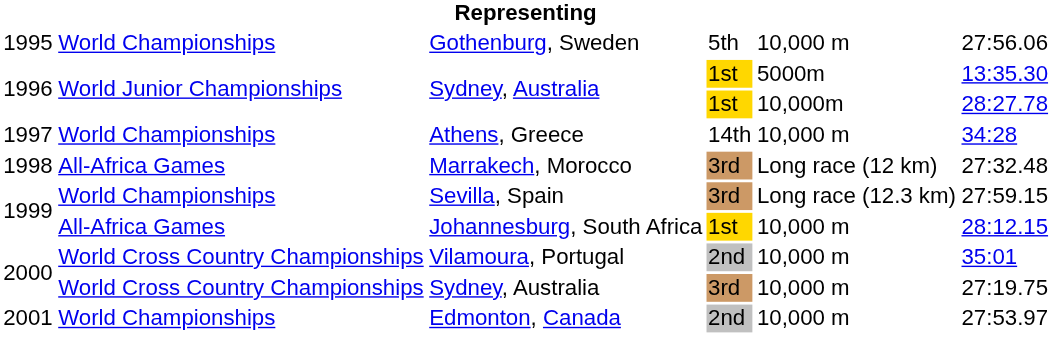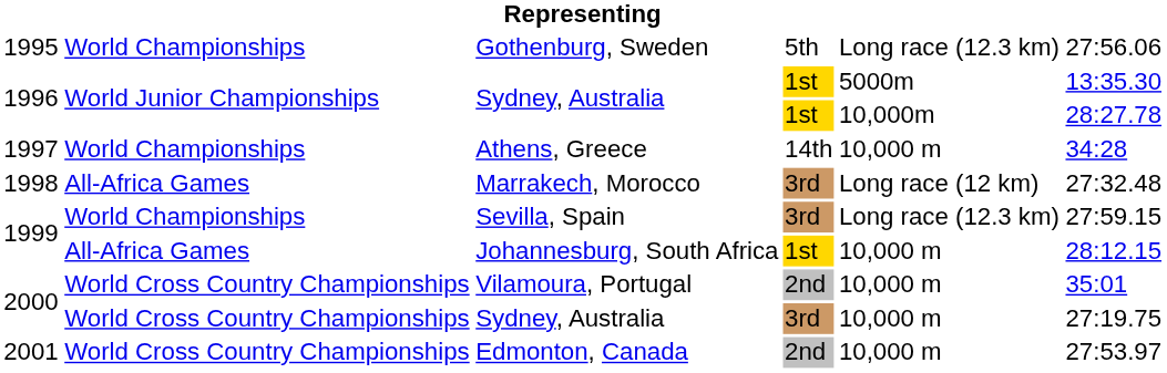 <table>
 <tr>
 <th colspan="6">Representing </th>
 </tr>
 <tr>
 <td>1995</td>
 <td><a href='#'>World Championships</a></td>
 <td><a href='#'>Gothenburg</a>, Sweden</td>
 <td>5th</td>
-<td>10,000 m</td>
+<td>Long race (12.3 km)</td>
 <td>27:56.06</td>
 </tr>
 <tr>
 <td rowspan=2>1996</td>
 <td rowspan=2><a href='#'>World Junior Championships</a></td>
 <td rowspan=2><a href='#'>Sydney</a>, <a href='#'>Australia</a></td>
 <td bgcolor=gold>1st</td>
 <td>5000m</td>
 <td><a href='#'>13:35.30</a></td>
 </tr>
 <tr>
 <td bgcolor=gold>1st</td>
 <td>10,000m</td>
 <td><a href='#'>28:27.78</a></td>
 </tr>
 <tr>
 <td>1997</td>
 <td><a href='#'>World Championships</a></td>
 <td><a href='#'>Athens</a>, Greece</td>
 <td>14th</td>
 <td>10,000 m</td>
 <td><a href='#'>34:28</a></td>
 </tr>
 <tr>
 <td>1998</td>
 <td><a href='#'>All-Africa Games</a></td>
 <td><a href='#'>Marrakech</a>, Morocco</td>
 <td bgcolor="CC9966">3rd</td>
 <td>Long race (12 km)</td>
 <td>27:32.48</td>
 </tr>
 <tr>
 <td rowspan=2>1999</td>
 <td><a href='#'>World Championships</a></td>
 <td><a href='#'>Sevilla</a>, Spain</td>
 <td bgcolor="CC9966">3rd</td>
 <td>Long race (12.3 km)</td>
 <td>27:59.15</td>
 </tr>
 <tr>
 <td><a href='#'>All-Africa Games</a></td>
 <td><a href='#'>Johannesburg</a>, South Africa</td>
 <td bgcolor="gold">1st</td>
 <td>10,000 m</td>
 <td><a href='#'>28:12.15</a></td>
 </tr>
 <tr>
 <td rowspan=2>2000</td>
 <td><a href='#'>World Cross Country Championships</a></td>
 <td><a href='#'>Vilamoura</a>, Portugal</td>
 <td bgcolor="silver">2nd</td>
 <td>10,000 m</td>
 <td><a href='#'>35:01</a></td>
 </tr>
 <tr>
 <td><a href='#'>World Cross Country Championships</a></td>
 <td><a href='#'>Sydney</a>, Australia</td>
 <td bgcolor="CC9966">3rd</td>
 <td>10,000 m</td>
 <td>27:19.75</td>
 </tr>
 <tr>
 <td>2001</td>
-<td><a href='#'>World Championships</a></td>
+<td><a href='#'>World Cross Country Championships</a></td>
 <td><a href='#'>Edmonton</a>, <a href='#'>Canada</a></td>
 <td bgcolor="silver">2nd</td>
 <td>10,000 m</td>
 <td>27:53.97</td>
 </tr>
 </table>
